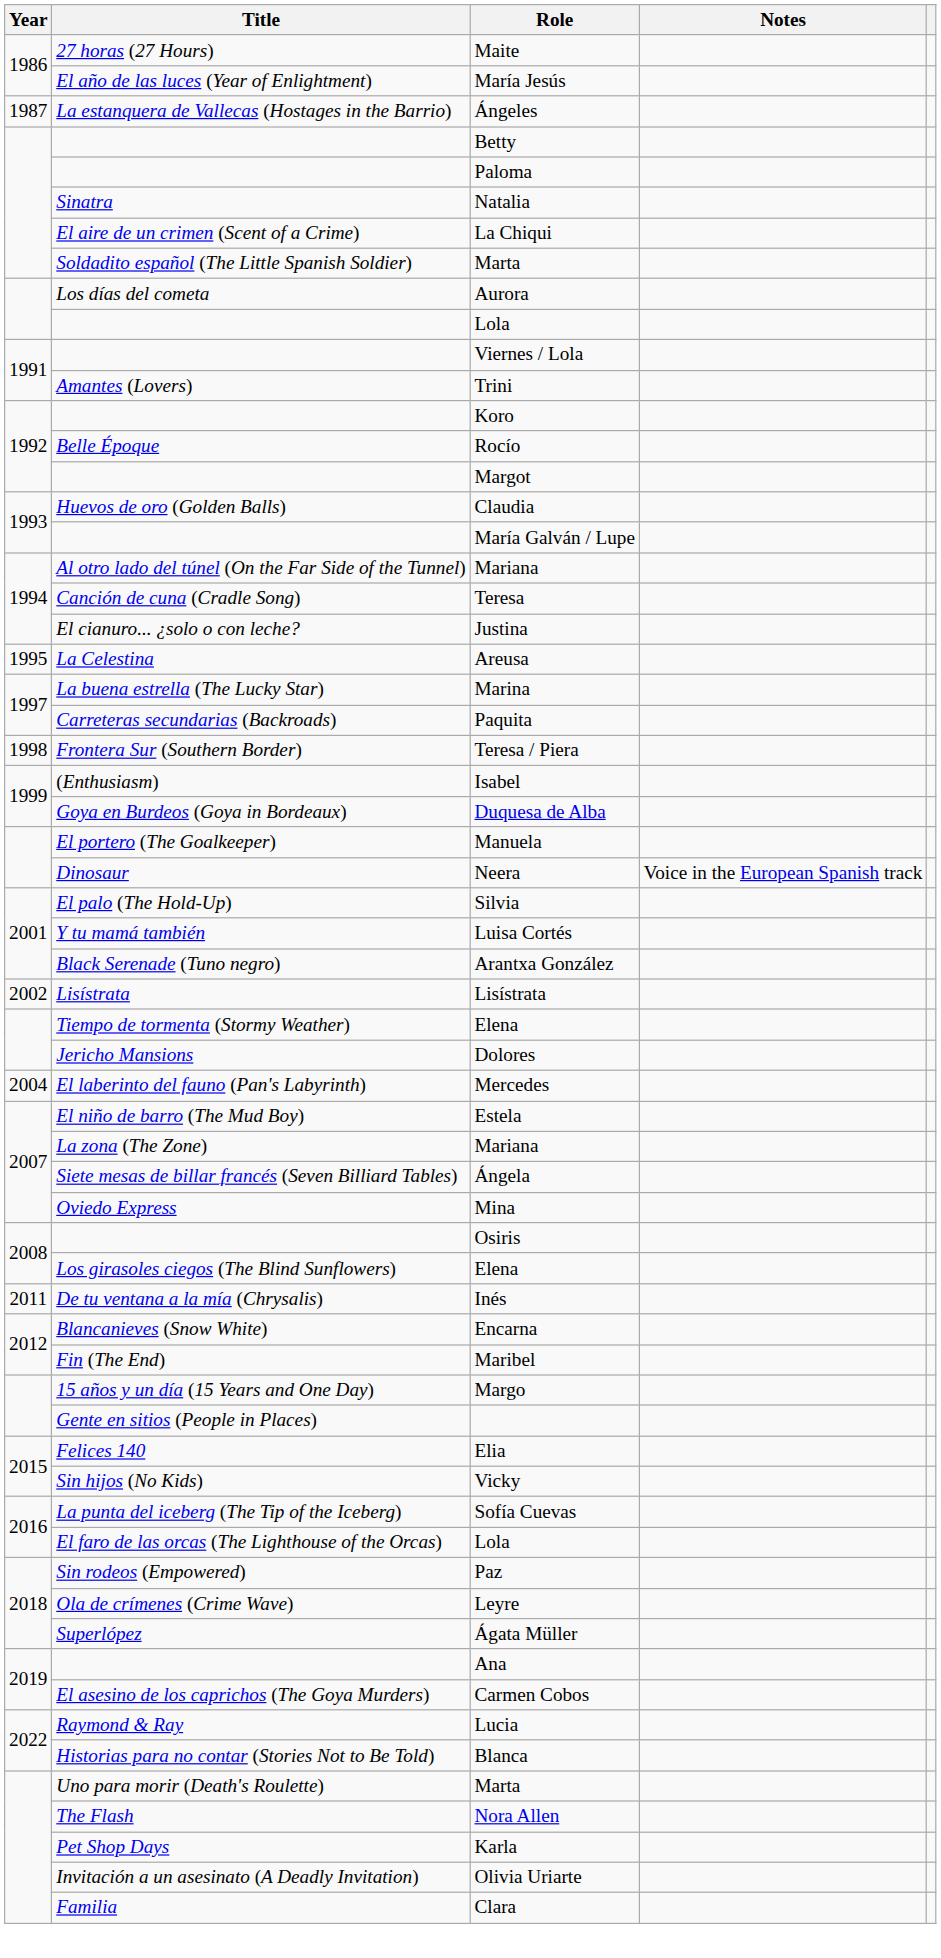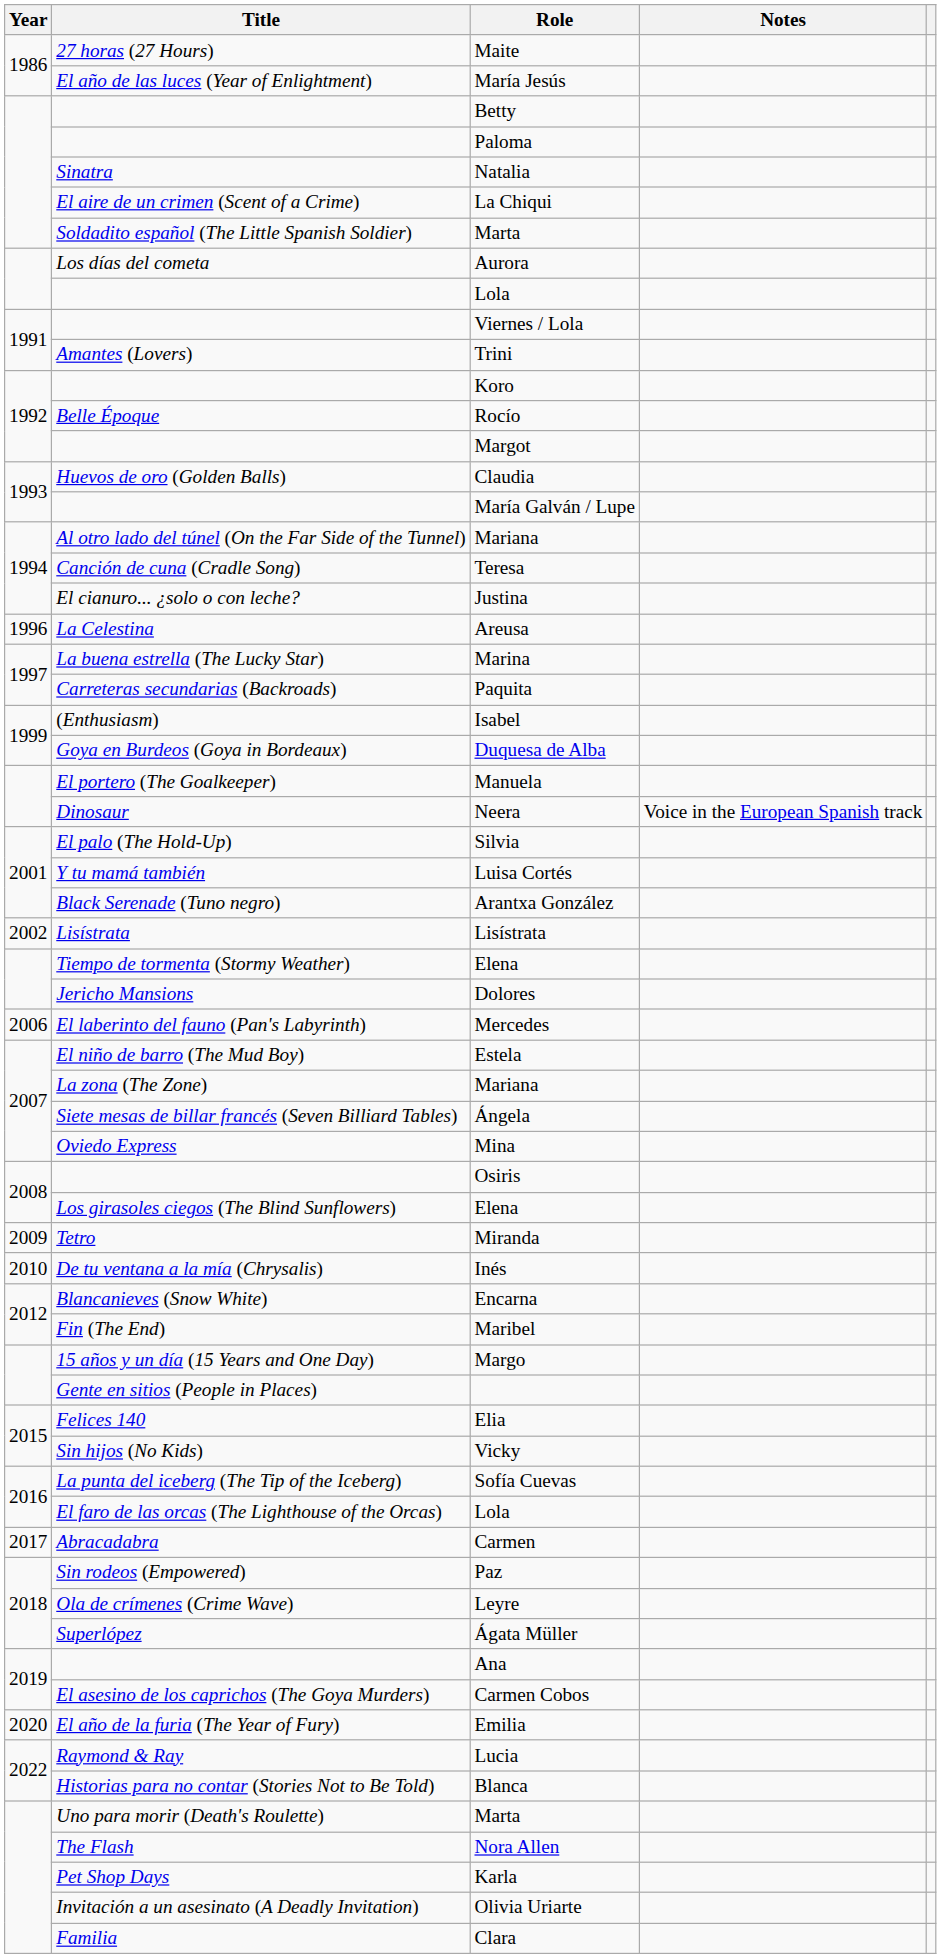 <table class="wikitable sortable">
 <tr>
 <th>Year</th>
 <th>Title</th>
 <th>Role</th>
 <th class="unsortable">Notes</th>
 <th></th>
 </tr>
 <tr>
 <td rowspan = "2" align = "center">1986</td>
 <td><em><a href='#'>27 horas</a></em> (<em>27 Hours</em>)</td>
 <td>Maite</td>
 <td></td>
 <td align = "center"></td>
 </tr>
 <tr>
 <td><em><a href='#'>El año de las luces</a></em> (<em>Year of Enlightment</em>)</td>
 <td>María Jesús</td>
-<td></td>
-<td align = "center"></td>
-</tr>
-<tr>
-<td align = "center">1987</td>
-<td><em><a href='#'>La estanquera de Vallecas</a></em> (<em>Hostages in the Barrio</em>)</td>
-<td>Ángeles</td>
 <td></td>
 <td align = "center"></td>
 </tr>
 <tr>
 <td rowspan = "5"></td>
 <td><em></em></td>
 <td>Betty</td>
 <td></td>
 <td align = "center"></td>
 </tr>
 <tr>
 <td><em></em></td>
 <td>Paloma</td>
 <td></td>
 <td></td>
 </tr>
 <tr>
 <td><em><a href='#'>Sinatra</a></em></td>
 <td>Natalia</td>
 <td></td>
 <td align = "center"></td>
 </tr>
 <tr>
 <td><em><a href='#'>El aire de un crimen</a></em> (<em>Scent of a Crime</em>)</td>
 <td>La Chiqui</td>
 <td></td>
 <td align = "center"></td>
 </tr>
 <tr>
 <td><em><a href='#'>Soldadito español</a></em> (<em>The Little Spanish Soldier</em>)</td>
 <td>Marta</td>
 <td></td>
 <td align = "center"></td>
 </tr>
 <tr>
 <td rowspan = "2"></td>
 <td><em>Los días del cometa</em></td>
 <td>Aurora</td>
 <td></td>
 <td></td>
 </tr>
 <tr>
 <td><em></em></td>
 <td>Lola</td>
 <td></td>
 <td align = "center"></td>
 </tr>
 <tr>
 <td rowspan = "2" align = "center">1991</td>
 <td><em></em></td>
 <td>Viernes / Lola</td>
 <td></td>
 <td align = "center"></td>
 </tr>
 <tr>
 <td><em><a href='#'>Amantes</a></em> (<em>Lovers</em>)</td>
 <td>Trini</td>
 <td></td>
 <td align =" center"></td>
 </tr>
 <tr>
 <td rowspan = "3" align = "center">1992</td>
 <td><em></em></td>
 <td>Koro</td>
 <td></td>
 <td align = "center"></td>
 </tr>
 <tr>
 <td><em><a href='#'>Belle Époque</a></em></td>
 <td>Rocío</td>
 <td></td>
 <td align = "center"></td>
 </tr>
 <tr>
 <td><em></em></td>
 <td>Margot</td>
 <td></td>
 <td align = "center"></td>
 </tr>
 <tr>
 <td rowspan = "2" align = "center">1993</td>
 <td><em><a href='#'>Huevos de oro</a></em> (<em>Golden Balls</em>)</td>
 <td>Claudia</td>
 <td></td>
 <td align = "center"></td>
 </tr>
 <tr>
 <td><em></em></td>
 <td>María Galván / Lupe</td>
 <td></td>
 <td align = "center"></td>
 </tr>
 <tr>
 <td rowspan = "3" align = "center">1994</td>
 <td><em><a href='#'>Al otro lado del túnel</a></em> (<em>On the Far Side of the Tunnel</em>)</td>
 <td>Mariana</td>
 <td></td>
 <td align = "center"></td>
 </tr>
 <tr>
 <td><em><a href='#'>Canción de cuna</a></em> (<em>Cradle Song</em>)</td>
 <td>Teresa</td>
 <td></td>
 <td align = "center"></td>
 </tr>
 <tr>
 <td><em>El cianuro... ¿solo o con leche?</em></td>
 <td>Justina</td>
 <td></td>
 <td align = "center"></td>
 </tr>
 <tr>
-<td align = "center">1995</td>
+<td align = "center">1996</td>
 <td><em><a href='#'>La Celestina</a></em></td>
 <td>Areusa</td>
 <td></td>
 <td align = "center"></td>
 </tr>
 <tr>
 <td rowspan = "2" align = "center">1997</td>
 <td><em><a href='#'>La buena estrella</a></em> (<em>The Lucky Star</em>)</td>
 <td>Marina</td>
 <td></td>
 <td align = "center"></td>
 </tr>
 <tr>
 <td><em><a href='#'>Carreteras secundarias</a></em> (<em>Backroads</em>)</td>
 <td>Paquita</td>
 <td></td>
 <td align =" center"></td>
-</tr>
-<tr>
-<td align = "center">1998</td>
-<td><em><a href='#'>Frontera Sur</a></em> (<em>Southern Border</em>)</td>
-<td>Teresa / Piera</td>
-<td></td>
-<td align = "center"></td>
 </tr>
 <tr>
 <td rowspan = "2" align = "center">1999</td>
 <td><em></em> (<em>Enthusiasm</em>)</td>
 <td>Isabel</td>
 <td></td>
 <td align = "center"></td>
 </tr>
 <tr>
 <td><em><a href='#'>Goya en Burdeos</a></em> (<em>Goya in Bordeaux</em>)</td>
 <td><a href='#'>Duquesa de Alba</a></td>
 <td></td>
 <td align = "center"></td>
 </tr>
 <tr>
 <td rowspan = "2"></td>
 <td><em><a href='#'>El portero</a></em> (<em>The Goalkeeper</em>)</td>
 <td>Manuela</td>
 <td></td>
 <td align = "center"></td>
 </tr>
 <tr>
 <td><em><a href='#'>Dinosaur</a></em></td>
 <td>Neera</td>
 <td>Voice in the <a href='#'>European Spanish</a> track</td>
 <td></td>
 </tr>
 <tr>
 <td rowspan = "3" align = "center">2001</td>
 <td><em><a href='#'>El palo</a></em> (<em>The Hold-Up</em>)</td>
 <td>Silvia</td>
 <td></td>
 <td align = "center"></td>
 </tr>
 <tr>
 <td><em><a href='#'>Y tu mamá también</a></em></td>
 <td>Luisa Cortés</td>
 <td></td>
 <td align = "center"></td>
 </tr>
 <tr>
 <td><em><a href='#'>Black Serenade</a></em> (<em>Tuno negro</em>)</td>
 <td>Arantxa González</td>
 <td></td>
 <td align = "center"></td>
 </tr>
 <tr>
 <td align = "center">2002</td>
 <td><em><a href='#'>Lisístrata</a></em></td>
 <td>Lisístrata</td>
 <td></td>
 <td align = "center"></td>
 </tr>
 <tr>
 <td rowspan = "2"></td>
 <td><em><a href='#'>Tiempo de tormenta</a></em> (<em>Stormy Weather</em>)</td>
 <td>Elena</td>
 <td></td>
 <td align = "center"></td>
 </tr>
 <tr>
 <td><em><a href='#'>Jericho Mansions</a></em></td>
 <td>Dolores</td>
 <td></td>
 <td></td>
 </tr>
 <tr>
-<td align = "center">2004</td>
+<td align = "center">2006</td>
 <td><em><a href='#'>El laberinto del fauno</a></em> (<em>Pan's Labyrinth</em>)</td>
 <td>Mercedes</td>
 <td></td>
 <td align = "center"></td>
 </tr>
 <tr>
 <td rowspan = "4" align = "center">2007</td>
 <td><em><a href='#'>El niño de barro</a></em> (<em>The Mud Boy</em>)</td>
 <td>Estela</td>
 <td></td>
 <td align = "center"></td>
 </tr>
 <tr>
 <td><em><a href='#'>La zona</a></em> (<em>The Zone</em>)</td>
 <td>Mariana</td>
 <td></td>
 <td align = "center"></td>
 </tr>
 <tr>
 <td><em><a href='#'>Siete mesas de billar francés</a></em> (<em>Seven Billiard Tables</em>)</td>
 <td>Ángela</td>
 <td></td>
 <td align = "center"></td>
 </tr>
 <tr>
 <td><em><a href='#'>Oviedo Express</a></em></td>
 <td>Mina</td>
 <td></td>
 <td align = "center"></td>
 </tr>
 <tr>
 <td rowspan = "2" align = "center">2008</td>
 <td><em></em></td>
 <td>Osiris</td>
 <td></td>
 <td align = "center"></td>
 </tr>
 <tr>
 <td><em><a href='#'>Los girasoles ciegos</a></em> (<em>The Blind Sunflowers</em>)</td>
 <td>Elena</td>
 <td></td>
 <td align = "center"></td>
 </tr>
 <tr>
-<td align = "center">2011</td>
+<td align = "center">2009</td>
+<td><em><a href='#'>Tetro</a></em></td>
+<td>Miranda</td>
+<td></td>
+<td align = "center"></td>
+</tr>
+<tr>
+<td align = "center">2010</td>
 <td><em><a href='#'>De tu ventana a la mía</a></em> (<em>Chrysalis</em>)</td>
 <td>Inés</td>
 <td></td>
 <td align = "center"></td>
 </tr>
 <tr>
 <td rowspan = "2" align = "center">2012</td>
 <td><em><a href='#'>Blancanieves</a></em> (<em>Snow White</em>)</td>
 <td>Encarna</td>
 <td></td>
 <td align = "center"></td>
 </tr>
 <tr>
 <td><em><a href='#'>Fin</a></em> (<em>The End</em>)</td>
 <td>Maribel</td>
 <td></td>
 <td align = "center"></td>
 </tr>
 <tr>
 <td rowspan = "2"></td>
 <td><em><a href='#'>15 años y un día</a></em> (<em>15 Years and One Day</em>)</td>
 <td>Margo</td>
 <td></td>
 <td></td>
 </tr>
 <tr>
 <td><em><a href='#'>Gente en sitios</a></em> (<em>People in Places</em>)</td>
 <td></td>
 <td></td>
 <td></td>
 </tr>
 <tr>
 <td rowspan = "2" align = "center">2015</td>
 <td><em><a href='#'>Felices 140</a></em></td>
 <td>Elia</td>
 <td></td>
 <td align = "center"></td>
 </tr>
 <tr>
 <td><em><a href='#'>Sin hijos</a></em> (<em>No Kids</em>)</td>
 <td>Vicky</td>
 <td></td>
 <td align = "center"></td>
 </tr>
 <tr>
 <td rowspan = "2" align = "center">2016</td>
 <td><em><a href='#'>La punta del iceberg</a></em> (<em>The Tip of the Iceberg</em>)</td>
 <td>Sofía Cuevas</td>
 <td></td>
 <td align = "center"></td>
 </tr>
 <tr>
 <td><em><a href='#'>El faro de las orcas</a></em> (<em>The Lighthouse of the Orcas</em>)</td>
 <td>Lola</td>
 <td></td>
 <td align = "center"></td>
 </tr>
 <tr>
+<td align = "center">2017</td>
+<td><em><a href='#'>Abracadabra</a></em></td>
+<td>Carmen</td>
+<td></td>
+<td align = "center"></td>
+</tr>
+<tr>
 <td rowspan = "3" align = "center">2018</td>
 <td><em><a href='#'>Sin rodeos</a></em> (<em>Empowered</em>)</td>
 <td>Paz</td>
 <td></td>
 <td align = "center"></td>
 </tr>
 <tr>
 <td><em><a href='#'>Ola de crímenes</a></em> (<em>Crime Wave</em>)</td>
 <td>Leyre</td>
 <td></td>
 <td align = "center"></td>
 </tr>
 <tr>
 <td><em><a href='#'>Superlópez</a></em></td>
 <td>Ágata Müller</td>
 <td></td>
 <td align = "center"></td>
 </tr>
 <tr>
 <td rowspaN = "2" align = "center">2019</td>
 <td><em></em></td>
 <td>Ana</td>
 <td></td>
 <td align = "center"></td>
 </tr>
 <tr>
 <td><em><a href='#'>El asesino de los caprichos</a></em> (<em>The Goya Murders</em>)</td>
 <td>Carmen Cobos</td>
+<td></td>
+<td align = "center"></td>
+</tr>
+<tr>
+<td align = "center">2020</td>
+<td><em><a href='#'>El año de la furia</a></em> (<em>The Year of Fury</em>)</td>
+<td>Emilia</td>
 <td></td>
 <td align = "center"></td>
 </tr>
 <tr>
 <td rowspan = "2" align="center">2022</td>
 <td><em><a href='#'>Raymond & Ray</a></em></td>
 <td>Lucia</td>
 <td></td>
 <td align="center"></td>
 </tr>
 <tr>
 <td><em><a href='#'>Historias para no contar</a></em> (<em>Stories Not to Be Told</em>)</td>
 <td>Blanca</td>
 <td></td>
 <td align = "center"></td>
 </tr>
 <tr>
 <td rowspan = "5"></td>
 <td><em>Uno para morir</em> (<em>Death's Roulette</em>)</td>
 <td>Marta</td>
 <td></td>
 <td></td>
 </tr>
 <tr>
 <td><em><a href='#'>The Flash</a></em></td>
 <td><a href='#'>Nora Allen</a></td>
 <td></td>
 <td align = "center"></td>
 </tr>
 <tr>
 <td><em><a href='#'>Pet Shop Days</a></em></td>
 <td>Karla</td>
 <td></td>
 <td align = "center"></td>
 </tr>
 <tr>
 <td><em>Invitación a un asesinato</em> (<em>A Deadly Invitation</em>)</td>
 <td>Olivia Uriarte</td>
 <td></td>
 <td align = "center"></td>
 </tr>
 <tr>
 <td><em><a href='#'>Familia</a></em></td>
 <td>Clara</td>
 <td></td>
 <td></td>
 </tr>
 </table>
